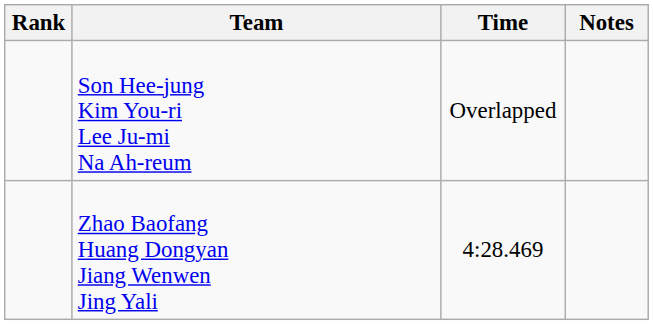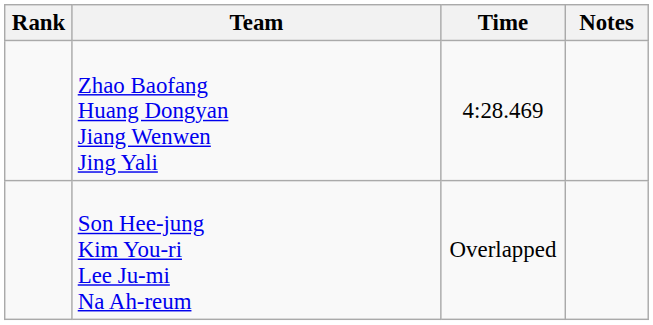 <table class=wikitable style="text-align:center">
 <tr>
 <th width=40>Rank</th>
 <th width=250>Team</th>
 <th width=80>Time</th>
 <th width=50>Notes</th>
 </tr>
 <tr>
 <td></td>
+<td align=left><br><a href='#'>Zhao Baofang</a><br><a href='#'>Huang Dongyan</a><br><a href='#'>Jiang Wenwen</a><br><a href='#'>Jing Yali</a></td>
+<td>4:28.469</td>
+<td></td>
+</tr>
+<tr>
+<td></td>
 <td align=left><br><a href='#'>Son Hee-jung</a><br><a href='#'>Kim You-ri</a><br><a href='#'>Lee Ju-mi</a><br><a href='#'>Na Ah-reum</a></td>
 <td>Overlapped</td>
 <td></td>
 </tr>
-<tr>
-<td></td>
-<td align=left><br><a href='#'>Zhao Baofang</a><br><a href='#'>Huang Dongyan</a><br><a href='#'>Jiang Wenwen</a><br><a href='#'>Jing Yali</a></td>
-<td>4:28.469</td>
-<td></td>
-</tr>
 </table>
